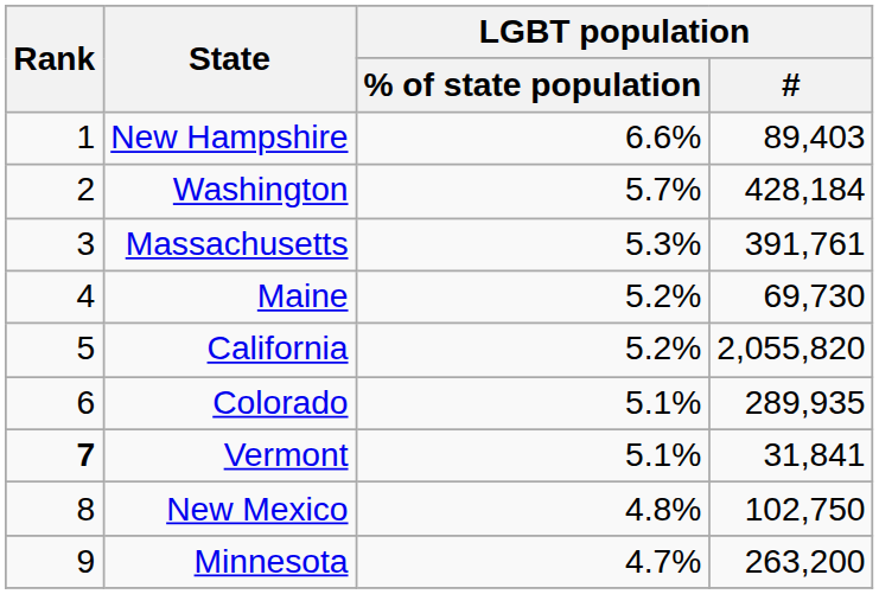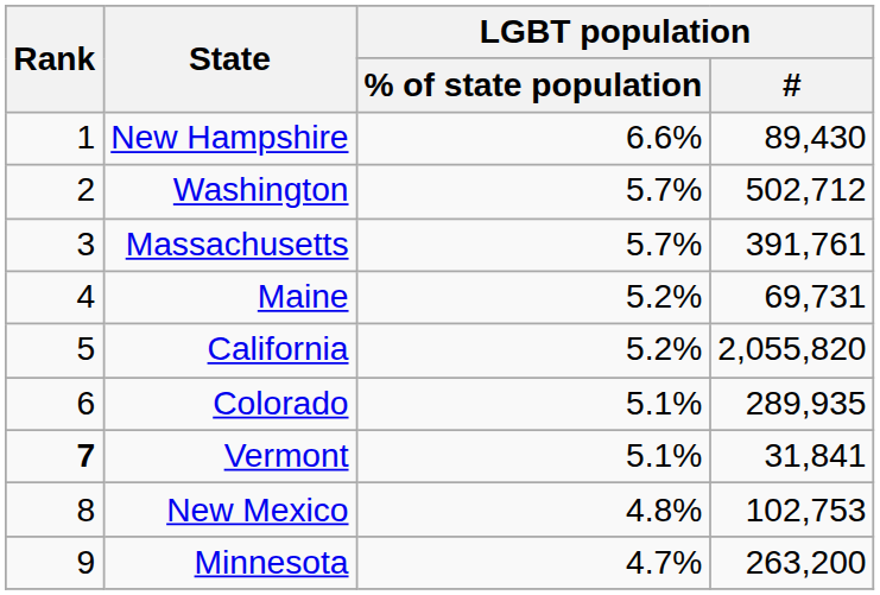 <table class="wikitable" style="text-align:right;">
 <tr>
 <th rowspan="2">Rank</th>
 <th rowspan="2">State</th>
 <th colspan="2">LGBT population</th>
 </tr>
 <tr>
 <th>% of state population</th>
 <th>#</th>
 </tr>
 <tr>
 <td>1</td>
 <td><a href='#'>New Hampshire</a></td>
 <td>6.6%</td>
-<td>89,403</td>
+<td>89,430</td>
 </tr>
 <tr>
 <td>2</td>
 <td><a href='#'>Washington</a></td>
 <td>5.7%</td>
-<td>428,184</td>
+<td>502,712</td>
 </tr>
 <tr>
 <td>3</td>
 <td><a href='#'>Massachusetts</a></td>
-<td>5.3%</td>
+<td>5.7%</td>
 <td>391,761</td>
 </tr>
 <tr>
 <td>4</td>
 <td><a href='#'>Maine</a></td>
 <td>5.2%</td>
-<td>69,730</td>
+<td>69,731</td>
 </tr>
 <tr>
 <td>5</td>
 <td><a href='#'>California</a></td>
 <td>5.2%</td>
 <td>2,055,820</td>
 </tr>
 <tr>
 <td>6</td>
 <td><a href='#'>Colorado</a></td>
 <td>5.1%</td>
 <td>289,935</td>
 </tr>
 <tr>
 <td><strong>7</strong></td>
 <td><a href='#'>Vermont</a></td>
 <td>5.1%</td>
 <td>31,841</td>
 </tr>
 <tr>
 <td>8</td>
 <td><a href='#'>New Mexico</a></td>
 <td>4.8%</td>
-<td>102,750</td>
+<td>102,753</td>
 </tr>
 <tr>
 <td>9</td>
 <td><a href='#'>Minnesota</a></td>
 <td>4.7%</td>
 <td>263,200</td>
 </tr>
 </table>
